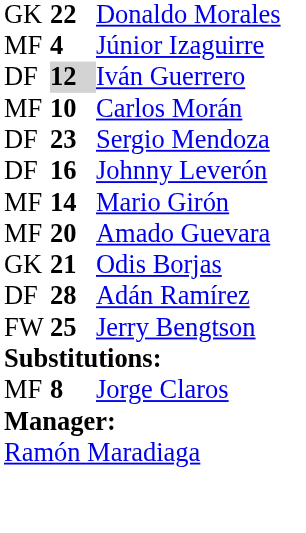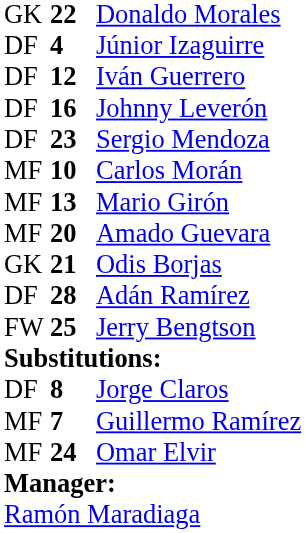 <table style = "font-size: 90%" cellspacing = "0" cellpadding = "0">
 <tr>
 <td colspan = 4></td>
 </tr>
 <tr>
 <th style="width:25px;"></th>
 <th style="width:25px;"></th>
 </tr>
 <tr>
 <td>GK</td>
 <td><strong>22</strong></td>
 <td> <a href='#'>Donaldo Morales</a></td>
 </tr>
 <tr>
-<td>MF</td>
+<td>DF</td>
 <td><strong>4</strong></td>
 <td> <a href='#'>Júnior Izaguirre</a></td>
 </tr>
 <tr>
 <td>DF</td>
-<td style="background: lightgrey;"><strong>12</strong></td>
+<td><strong>12</strong></td>
 <td> <a href='#'>Iván Guerrero</a></td>
 </tr>
 <tr>
-<td>MF</td>
-<td><strong>10</strong></td>
-<td> <a href='#'>Carlos Morán</a></td>
+<td>DF</td>
+<td><strong>16</strong></td>
+<td> <a href='#'>Johnny Leverón</a></td>
 <td></td>
 <td></td>
 </tr>
 <tr>
 <td>DF</td>
 <td><strong>23</strong></td>
 <td> <a href='#'>Sergio Mendoza</a></td>
 <td></td>
 <td></td>
 </tr>
 <tr>
-<td>DF</td>
-<td><strong>16</strong></td>
-<td> <a href='#'>Johnny Leverón</a></td>
+<td>MF</td>
+<td><strong>10</strong></td>
+<td> <a href='#'>Carlos Morán</a></td>
 <td></td>
 <td></td>
 </tr>
 <tr>
 <td>MF</td>
-<td><strong>14</strong></td>
+<td><strong>13</strong></td>
 <td> <a href='#'>Mario Girón</a></td>
 <td></td>
 <td></td>
 </tr>
 <tr>
 <td>MF</td>
 <td><strong>20</strong></td>
 <td> <a href='#'>Amado Guevara</a></td>
 <td></td>
 <td></td>
 </tr>
 <tr>
 <td>GK</td>
 <td><strong>21</strong></td>
 <td> <a href='#'>Odis Borjas</a></td>
 <td></td>
 <td></td>
 </tr>
 <tr>
 <td>DF</td>
 <td><strong>28</strong></td>
 <td> <a href='#'>Adán Ramírez</a></td>
 </tr>
 <tr>
 <td>FW</td>
 <td><strong>25</strong></td>
 <td> <a href='#'>Jerry Bengtson</a></td>
 <td></td>
 <td></td>
 </tr>
 <tr>
 <td colspan = 3><strong>Substitutions:</strong></td>
 </tr>
 <tr>
-<td>MF</td>
+<td>DF</td>
 <td><strong>8</strong></td>
 <td> <a href='#'>Jorge Claros</a></td>
+<td></td>
+<td></td>
+</tr>
+<tr>
+<td>MF</td>
+<td><strong>7</strong></td>
+<td> <a href='#'>Guillermo Ramírez</a></td>
+<td></td>
+<td></td>
+</tr>
+<tr>
+<td>MF</td>
+<td><strong>24</strong></td>
+<td> <a href='#'>Omar Elvir</a></td>
 <td></td>
 <td></td>
 </tr>
 <tr>
 <td colspan = 3><strong>Manager:</strong></td>
 </tr>
 <tr>
 <td colspan = 3> <a href='#'>Ramón Maradiaga</a></td>
 </tr>
 </table>
